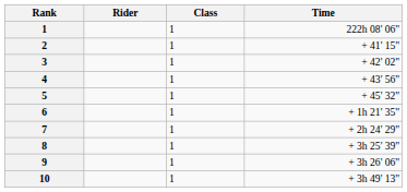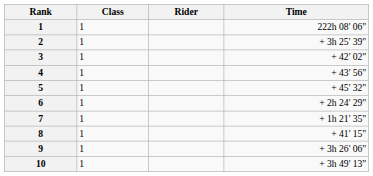 <table class="wikitable" style="width:38em;margin-bottom:0;">
 <tr>
 <th scope="col">Rank</th>
+<th>Class</th>
 <th scope="col">Rider</th>
-<th>Class</th>
 <th scope="col">Time</th>
 </tr>
 <tr>
 <th scope="row">1</th>
+<td>1</td>
 <td></td>
-<td>1</td>
 <td style="text-align:right;">222h 08' 06"</td>
 </tr>
 <tr>
 <th scope="row">2</th>
+<td>1</td>
 <td></td>
-<td>1</td>
-<td style="text-align:right;">+ 41' 15"</td>
+<td style="text-align:right;">+ 3h 25' 39"</td>
 </tr>
 <tr>
 <th scope="row">3</th>
+<td>1</td>
 <td></td>
-<td>1</td>
 <td style="text-align:right;">+ 42' 02"</td>
 </tr>
 <tr>
 <th scope="row">4</th>
+<td>1</td>
 <td></td>
-<td>1</td>
 <td style="text-align:right;">+ 43' 56"</td>
 </tr>
 <tr>
 <th scope="row">5</th>
+<td>1</td>
 <td></td>
-<td>1</td>
 <td style="text-align:right;">+ 45' 32"</td>
 </tr>
 <tr>
 <th scope="row">6</th>
+<td>1</td>
 <td></td>
+<td style="text-align:right;">+ 2h 24' 29"</td>
+</tr>
+<tr>
+<th scope="row">7</th>
 <td>1</td>
+<td></td>
 <td style="text-align:right;">+ 1h 21' 35"</td>
 </tr>
 <tr>
-<th scope="row">7</th>
+<th scope="row">8</th>
+<td>1</td>
 <td></td>
-<td>1</td>
-<td style="text-align:right;">+ 2h 24' 29"</td>
-</tr>
-<tr>
-<th scope="row">8</th>
-<td></td>
-<td>1</td>
-<td style="text-align:right;">+ 3h 25' 39"</td>
+<td style="text-align:right;">+ 41' 15"</td>
 </tr>
 <tr>
 <th scope="row">9</th>
+<td>1</td>
 <td></td>
-<td>1</td>
 <td style="text-align:right;">+ 3h 26' 06"</td>
 </tr>
 <tr>
 <th scope="row">10</th>
+<td>1</td>
 <td></td>
-<td>1</td>
 <td style="text-align:right;">+ 3h 49' 13"</td>
 </tr>
 </table>
